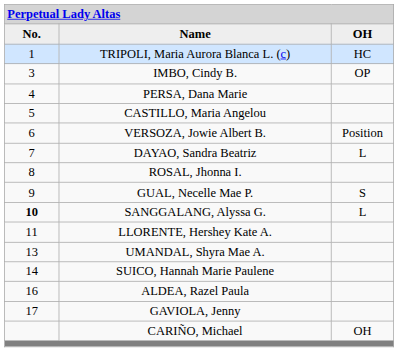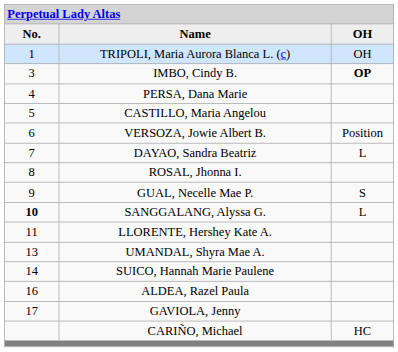 <table class='wikitable mw-collapsible mw-collapsed' style="text-align: center; width: 500px; border: none">
 <tr>
 <th style="background:#D4D4D4; text-align:left;" colspan=3><a href='#'>Perpetual Lady Altas</a></th>
 </tr>
 <tr style="background:#EEEEEE; font-weight:bold;">
 <td width=10%>No.</td>
 <td width=50%>Name</td>
 <td>OH</td>
 </tr>
 <tr style="background:#D0E6FF; text-align:center;">
 <td>1</td>
 <td>TRIPOLI, Maria Aurora Blanca L. (<a href='#'>c</a>)</td>
-<td>HC</td>
+<td>OH</td>
 </tr>
 <tr align=center>
 <td>3</td>
 <td>IMBO, Cindy B.</td>
-<td>OP</td>
+<td><strong>OP</strong></td>
 </tr>
 <tr align=center>
 <td>4</td>
 <td>PERSA, Dana Marie</td>
 <td></td>
 </tr>
 <tr align=center>
 <td>5</td>
 <td>CASTILLO, Maria Angelou</td>
 <td></td>
 </tr>
 <tr align=center>
 <td>6</td>
 <td>VERSOZA, Jowie Albert B.</td>
 <td width=10%>Position</td>
 </tr>
 <tr align=center>
 <td>7</td>
 <td>DAYAO, Sandra Beatriz</td>
 <td>L</td>
 </tr>
 <tr align=center>
 <td>8</td>
 <td>ROSAL, Jhonna I.</td>
 <td></td>
 </tr>
 <tr align=center>
 <td>9</td>
 <td>GUAL, Necelle Mae P.</td>
 <td>S</td>
 </tr>
 <tr align=center>
 <td><strong>10</strong></td>
 <td>SANGGALANG, Alyssa G.</td>
 <td>L</td>
 </tr>
 <tr align=center>
 <td>11</td>
 <td>LLORENTE, Hershey Kate A.</td>
 <td></td>
 </tr>
 <tr align=center>
 <td>13</td>
 <td>UMANDAL, Shyra Mae A.</td>
 <td></td>
 </tr>
 <tr align=center>
 <td>14</td>
 <td>SUICO, Hannah Marie Paulene</td>
 <td></td>
 </tr>
 <tr align=center>
 <td>16</td>
 <td>ALDEA, Razel Paula</td>
 <td></td>
 </tr>
 <tr align=center>
 <td>17</td>
 <td>GAVIOLA, Jenny</td>
 <td></td>
 </tr>
 <tr align=center>
 <td></td>
 <td>CARIÑO, Michael</td>
-<td>OH</td>
+<td>HC</td>
 </tr>
 <tr>
 <th style='background: grey;' colspan=3></th>
 </tr>
 </table>
